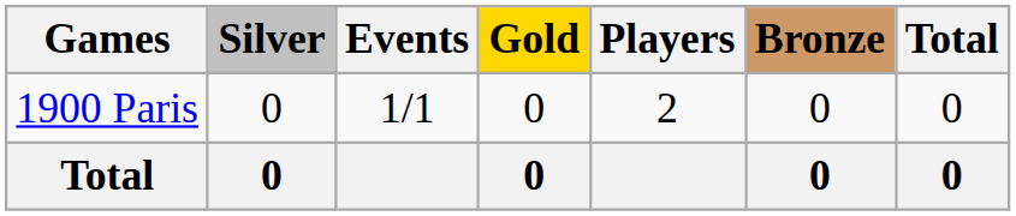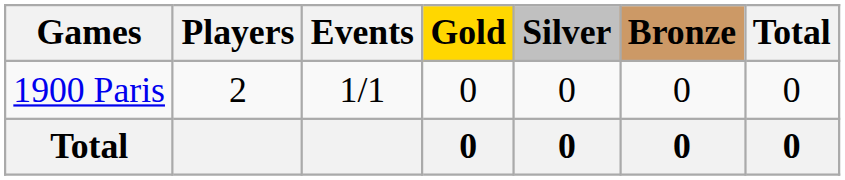 <table class="wikitable sortable" style="text-align:center">
 <tr>
 <th>Games</th>
-<th style="background-color:silver;">Silver</th>
+<th>Players</th>
 <th>Events</th>
 <th style="background-color:gold;">Gold</th>
-<th>Players</th>
+<th style="background-color:silver;">Silver</th>
 <th style="background-color:#c96;">Bronze</th>
 <th>Total</th>
 </tr>
 <tr>
 <td align=left><a href='#'>1900 Paris</a></td>
-<td>0</td>
+<td>2</td>
 <td>1/1</td>
 <td>0</td>
-<td>2</td>
+<td>0</td>
 <td>0</td>
 <td>0</td>
 </tr>
 <tr>
 <th>Total</th>
-<th>0</th>
+<th></th>
 <th></th>
 <th>0</th>
-<th></th>
+<th>0</th>
 <th>0</th>
 <th>0</th>
 </tr>
 </table>
